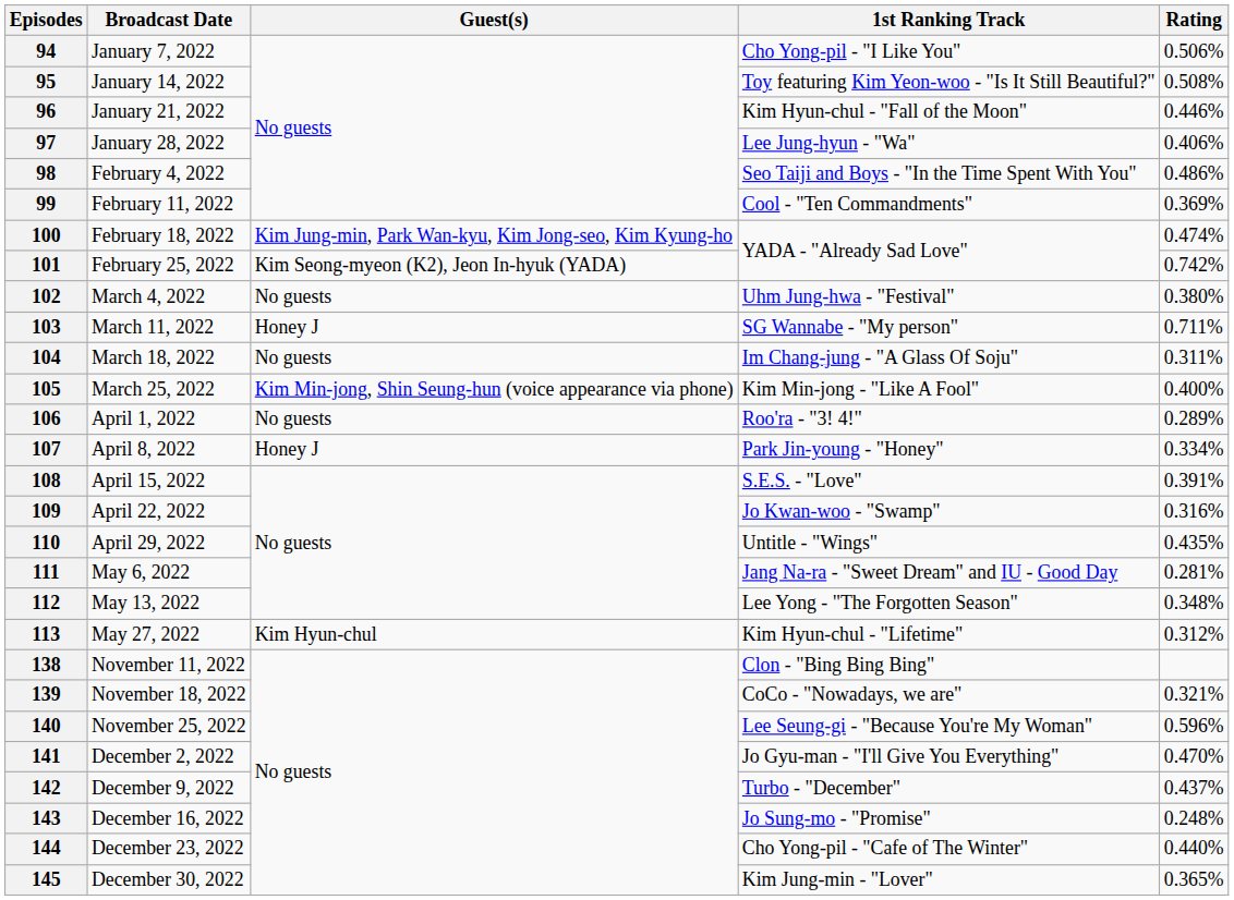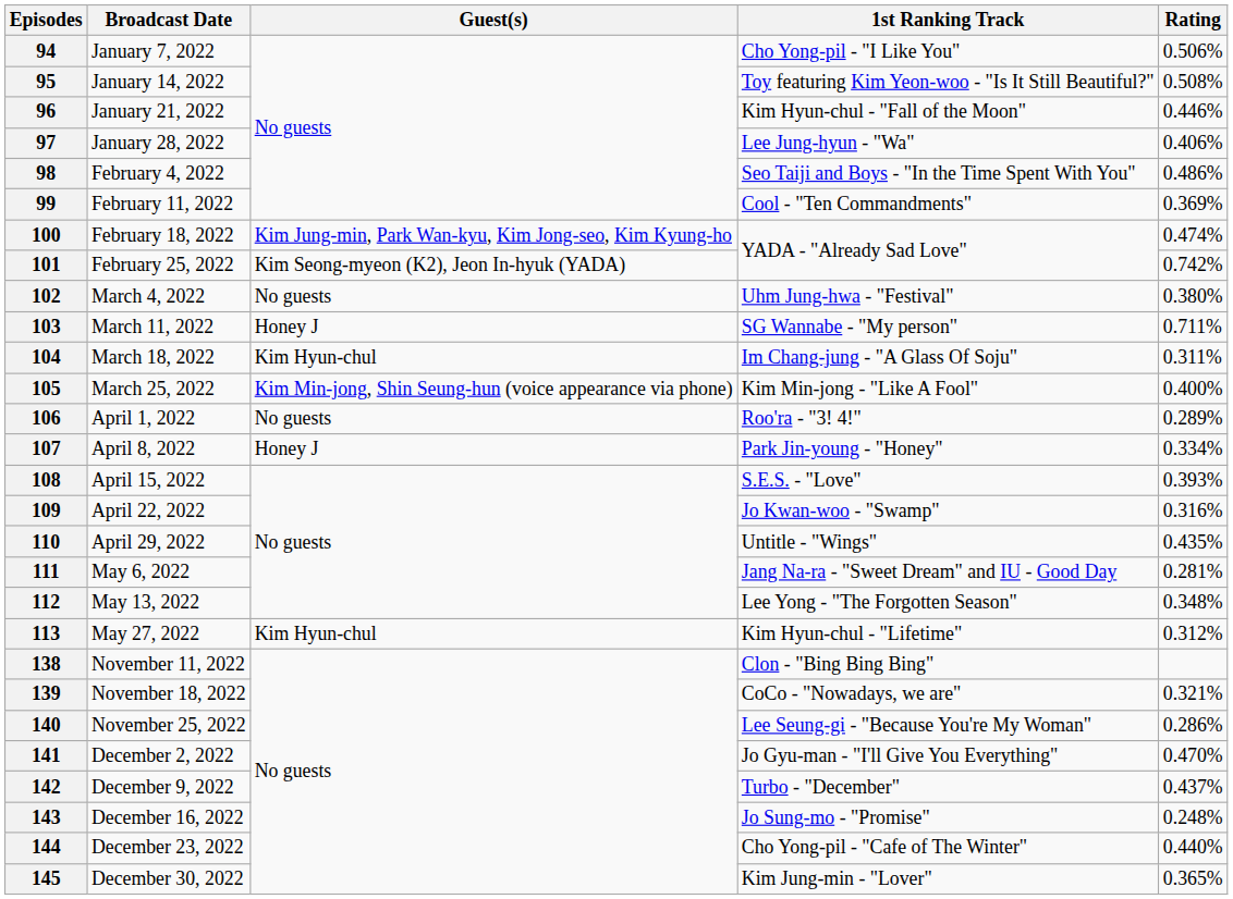 <table class="wikitable">
 <tr>
 <th>Episodes</th>
 <th>Broadcast Date</th>
 <th>Guest(s)</th>
 <th>1st Ranking Track</th>
 <th>Rating</th>
 </tr>
 <tr>
 <th>94</th>
 <td>January 7, 2022</td>
 <td rowspan="6"><a href='#'>No guests</a></td>
 <td><a href='#'>Cho Yong-pil</a> - "I Like You"</td>
 <td>0.506%</td>
 </tr>
 <tr>
 <th>95</th>
 <td>January 14, 2022</td>
 <td><a href='#'>Toy</a> featuring <a href='#'>Kim Yeon-woo</a> - "Is It Still Beautiful?"</td>
 <td>0.508%</td>
 </tr>
 <tr>
 <th>96</th>
 <td>January 21, 2022</td>
 <td>Kim Hyun-chul - "Fall of the Moon"</td>
 <td>0.446%</td>
 </tr>
 <tr>
 <th>97</th>
 <td>January 28, 2022</td>
 <td><a href='#'>Lee Jung-hyun</a> - "Wa"</td>
 <td>0.406%</td>
 </tr>
 <tr>
 <th>98</th>
 <td>February 4, 2022</td>
 <td><a href='#'>Seo Taiji and Boys</a> - "In the Time Spent With You"</td>
 <td>0.486%</td>
 </tr>
 <tr>
 <th>99</th>
 <td>February 11, 2022</td>
 <td><a href='#'>Cool</a> - "Ten Commandments"</td>
 <td>0.369%</td>
 </tr>
 <tr>
 <th>100</th>
 <td>February 18, 2022</td>
 <td><a href='#'>Kim Jung-min</a>, <a href='#'>Park Wan-kyu</a>, <a href='#'>Kim Jong-seo</a>, <a href='#'>Kim Kyung-ho</a></td>
 <td rowspan="2">YADA - "Already Sad Love"</td>
 <td>0.474%</td>
 </tr>
 <tr>
 <th>101</th>
 <td>February 25, 2022</td>
 <td>Kim Seong-myeon (K2), Jeon In-hyuk (YADA)</td>
 <td>0.742%</td>
 </tr>
 <tr>
 <th>102</th>
 <td>March 4, 2022</td>
 <td>No guests</td>
 <td><a href='#'>Uhm Jung-hwa</a> - "Festival"</td>
 <td>0.380%</td>
 </tr>
 <tr>
 <th>103</th>
 <td>March 11, 2022</td>
 <td>Honey J</td>
 <td><a href='#'>SG Wannabe</a> - "My person"</td>
 <td>0.711%</td>
 </tr>
 <tr>
 <th>104</th>
 <td>March 18, 2022</td>
-<td>No guests</td>
+<td>Kim Hyun-chul</td>
 <td><a href='#'>Im Chang-jung</a> - "A Glass Of Soju"</td>
 <td>0.311%</td>
 </tr>
 <tr>
 <th>105</th>
 <td>March 25, 2022</td>
 <td><a href='#'>Kim Min-jong</a>, <a href='#'>Shin Seung-hun</a> (voice appearance via phone)</td>
 <td>Kim Min-jong - "Like A Fool"</td>
 <td>0.400%</td>
 </tr>
 <tr>
 <th>106</th>
 <td>April 1, 2022</td>
 <td>No guests</td>
 <td><a href='#'>Roo'ra</a> - "3! 4!"</td>
 <td>0.289%</td>
 </tr>
 <tr>
 <th>107</th>
 <td>April 8, 2022</td>
 <td>Honey J</td>
 <td><a href='#'>Park Jin-young</a> - "Honey"</td>
 <td>0.334%</td>
 </tr>
 <tr>
 <th>108</th>
 <td>April 15, 2022</td>
 <td rowspan="5">No guests</td>
 <td><a href='#'>S.E.S.</a> - "Love"</td>
-<td>0.391%</td>
+<td>0.393%</td>
 </tr>
 <tr>
 <th>109</th>
 <td>April 22, 2022</td>
 <td><a href='#'>Jo Kwan-woo</a> - "Swamp"</td>
 <td>0.316%</td>
 </tr>
 <tr>
 <th>110</th>
 <td>April 29, 2022</td>
 <td>Untitle - "Wings"</td>
 <td>0.435%</td>
 </tr>
 <tr>
 <th>111</th>
 <td>May 6, 2022</td>
 <td><a href='#'>Jang Na-ra</a> - "Sweet Dream" and <a href='#'>IU</a> - <a href='#'>Good Day</a></td>
 <td>0.281%</td>
 </tr>
 <tr>
 <th>112</th>
 <td>May 13, 2022</td>
 <td>Lee Yong - "The Forgotten Season"</td>
 <td>0.348%</td>
 </tr>
 <tr>
 <th>113</th>
 <td>May 27, 2022</td>
 <td>Kim Hyun-chul</td>
 <td>Kim Hyun-chul - "Lifetime"</td>
 <td>0.312%</td>
 </tr>
 <tr>
 <th>138</th>
 <td>November 11, 2022</td>
 <td rowspan="8">No guests</td>
 <td><a href='#'>Clon</a> - "Bing Bing Bing"</td>
 <td></td>
 </tr>
 <tr>
 <th>139</th>
 <td>November 18, 2022</td>
 <td>CoCo - "Nowadays, we are"</td>
 <td>0.321%</td>
 </tr>
 <tr>
 <th>140</th>
 <td>November 25, 2022</td>
 <td><a href='#'>Lee Seung-gi</a> - "Because You're My Woman"</td>
-<td>0.596%</td>
+<td>0.286%</td>
 </tr>
 <tr>
 <th>141</th>
 <td>December 2, 2022</td>
 <td>Jo Gyu-man - "I'll Give You Everything"</td>
 <td>0.470%</td>
 </tr>
 <tr>
 <th>142</th>
 <td>December 9, 2022</td>
 <td><a href='#'>Turbo</a> - "December"</td>
 <td>0.437%</td>
 </tr>
 <tr>
 <th>143</th>
 <td>December 16, 2022</td>
 <td><a href='#'>Jo Sung-mo</a> - "Promise"</td>
 <td>0.248%</td>
 </tr>
 <tr>
 <th>144</th>
 <td>December 23, 2022</td>
 <td>Cho Yong-pil - "Cafe of The Winter"</td>
 <td>0.440%</td>
 </tr>
 <tr>
 <th>145</th>
 <td>December 30, 2022</td>
 <td>Kim Jung-min - "Lover"</td>
 <td>0.365%</td>
 </tr>
 </table>
